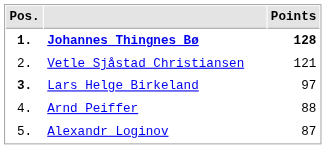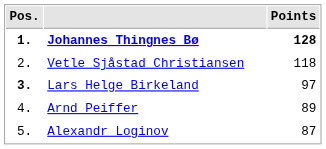 <table cellspacing="1" cellpadding="3" style="border:1px solid #AAAAAA;font-size:90%">
 <tr bgcolor="#E4E4E4">
 <th style="border-bottom:1px solid #AAAAAA" width=10>Pos.</th>
 <th style="border-bottom:1px solid #AAAAAA" width=200></th>
 <th style="border-bottom:1px solid #AAAAAA" width=20>Points</th>
 </tr>
 <tr>
 <td align="center"><strong>1.</strong></td>
 <td> <strong><a href='#'>Johannes Thingnes Bø</a></strong></td>
 <td align="right"><strong>128</strong></td>
 </tr>
 <tr>
 <td align="center">2.</td>
 <td> <a href='#'>Vetle Sjåstad Christiansen</a></td>
-<td align="right">121</td>
+<td align="right">118</td>
 </tr>
 <tr>
 <td align="center"><strong>3.</strong></td>
 <td> <a href='#'>Lars Helge Birkeland</a></td>
 <td align="right">97</td>
 </tr>
 <tr>
 <td align="center">4.</td>
 <td> <a href='#'>Arnd Peiffer</a></td>
-<td align="right">88</td>
+<td align="right">89</td>
 </tr>
 <tr>
 <td align="center">5.</td>
 <td> <a href='#'>Alexandr Loginov</a></td>
 <td align="right">87</td>
 </tr>
 </table>
